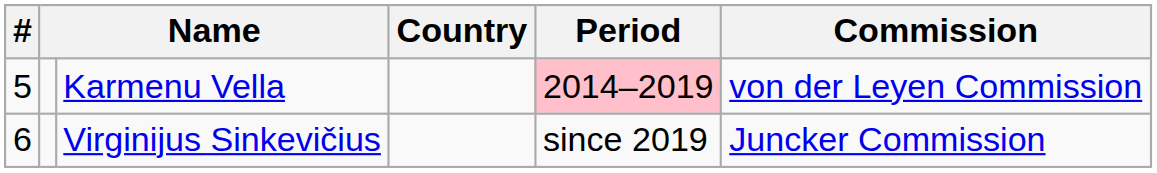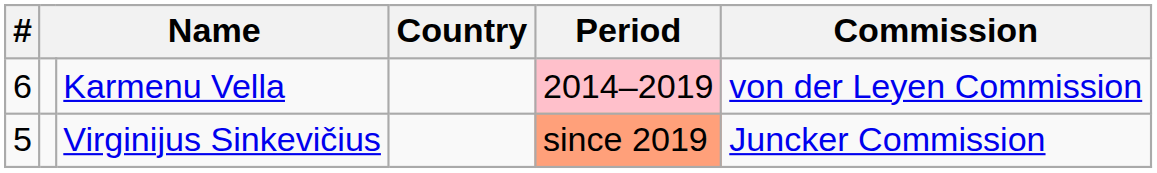 <table class="wikitable">
 <tr>
 <th>#</th>
 <th colspan=2>Name</th>
 <th>Country</th>
 <th>Period</th>
 <th>Commission</th>
 </tr>
 <tr>
-<td>5</td>
+<td>6</td>
 <td></td>
 <td><a href='#'>Karmenu Vella</a></td>
 <td></td>
 <td style="background: pink;">2014–2019</td>
 <td><a href='#'>von der Leyen Commission</a></td>
 </tr>
 <tr>
-<td>6</td>
+<td>5</td>
 <td></td>
 <td><a href='#'>Virginijus Sinkevičius</a></td>
 <td></td>
-<td>since 2019</td>
+<td style="background: lightsalmon;">since 2019</td>
 <td><a href='#'>Juncker Commission</a></td>
 </tr>
 </table>
